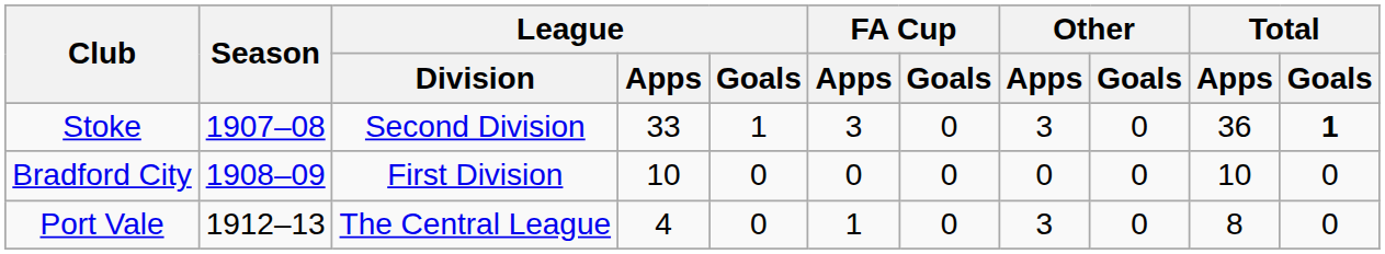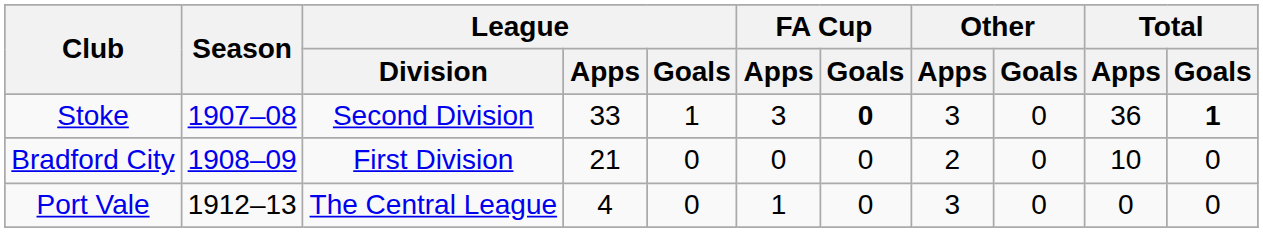 <table class="wikitable" style="text-align: center;">
 <tr>
 <th rowspan="2">Club</th>
 <th rowspan="2">Season</th>
 <th colspan="3">League</th>
 <th colspan="2">FA Cup</th>
 <th colspan="2">Other</th>
 <th colspan="2">Total</th>
 </tr>
 <tr>
 <th>Division</th>
 <th>Apps</th>
 <th>Goals</th>
 <th>Apps</th>
 <th>Goals</th>
 <th>Apps</th>
 <th>Goals</th>
 <th>Apps</th>
 <th>Goals</th>
 </tr>
 <tr>
 <td><a href='#'>Stoke</a></td>
 <td><a href='#'>1907–08</a></td>
 <td><a href='#'>Second Division</a></td>
 <td>33</td>
 <td>1</td>
 <td>3</td>
-<td>0</td>
+<td><strong>0</strong></td>
 <td>3</td>
 <td>0</td>
 <td>36</td>
 <td><strong>1</strong></td>
 </tr>
 <tr>
 <td><a href='#'>Bradford City</a></td>
 <td><a href='#'>1908–09</a></td>
 <td><a href='#'>First Division</a></td>
-<td>10</td>
+<td>21</td>
 <td>0</td>
 <td>0</td>
 <td>0</td>
-<td>0</td>
+<td>2</td>
 <td>0</td>
 <td>10</td>
 <td>0</td>
 </tr>
 <tr>
 <td><a href='#'>Port Vale</a></td>
 <td>1912–13</td>
 <td><a href='#'>The Central League</a></td>
 <td>4</td>
 <td>0</td>
 <td>1</td>
 <td>0</td>
 <td>3</td>
 <td>0</td>
-<td>8</td>
+<td>0</td>
 <td>0</td>
 </tr>
 </table>
